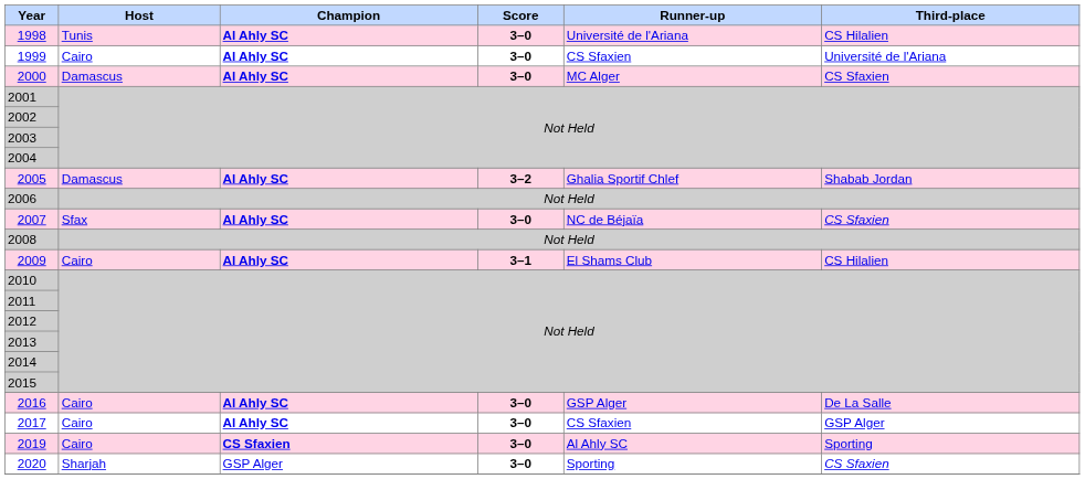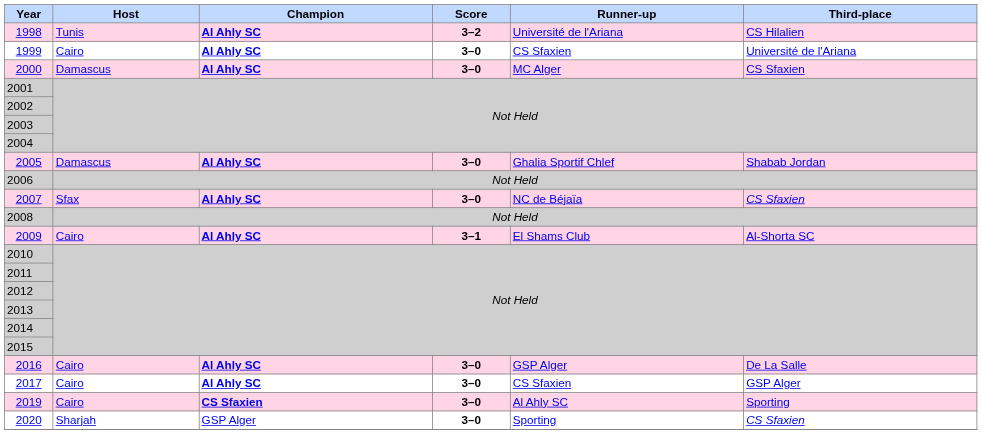 <table cellpadding="3" cellspacing="0" border="1" style="font-size: 95%; border: gray solid 1px; border-collapse: collapse;width:100%;">
 <tr bgcolor=#C1D8FF>
 <td align=center width=5%><strong>Year</strong></td>
 <td align=center width=15%><strong>Host</strong></td>
 <td align=center width=24%><strong>Champion</strong></td>
 <td align=center width=8%><strong>Score</strong></td>
 <td align=center width=24%><strong>Runner-up</strong></td>
 <td align=center width=24%><strong>Third-place</strong></td>
 </tr>
 <tr bgcolor=#FFD4E4>
 <td align=center><a href='#'>1998</a></td>
 <td> <a href='#'>Tunis</a></td>
 <td> <strong><a href='#'>Al Ahly SC</a></strong></td>
-<td align=center><strong>3–0</strong></td>
+<td align=center><strong> 3–2 </strong></td>
 <td> <a href='#'>Université de l'Ariana</a></td>
 <td> <a href='#'>CS Hilalien</a></td>
 </tr>
 <tr>
 <td align=center><a href='#'>1999</a></td>
 <td> <a href='#'>Cairo</a></td>
 <td> <strong><a href='#'>Al Ahly SC</a></strong></td>
 <td align=center><strong>3–0</strong></td>
 <td> <a href='#'>CS Sfaxien</a></td>
 <td> <a href='#'>Université de l'Ariana</a></td>
 </tr>
 <tr bgcolor=#FFD4E4>
 <td align=center><a href='#'>2000</a></td>
 <td> <a href='#'>Damascus</a></td>
 <td> <strong><a href='#'>Al Ahly SC</a></strong></td>
 <td align=center><strong>3–0</strong></td>
 <td> <a href='#'>MC Alger</a></td>
 <td> <a href='#'>CS Sfaxien</a></td>
 </tr>
 <tr bgcolor=#cfcfcf>
 <td>2001</td>
 <td rowspan=4 colspan=5 align=center bgcolor=#cfcfcf><em>Not Held</em></td>
 </tr>
 <tr bgcolor=#cfcfcf>
 <td>2002</td>
 </tr>
 <tr bgcolor=#cfcfcf>
 <td>2003</td>
 </tr>
 <tr bgcolor=#cfcfcf>
 <td>2004</td>
 </tr>
 <tr bgcolor=#FFD4E4>
 <td align=center><a href='#'>2005</a></td>
 <td> <a href='#'>Damascus</a></td>
 <td> <strong><a href='#'>Al Ahly SC</a></strong></td>
-<td align=center><strong> 3–2 </strong></td>
+<td align=center><strong>3–0</strong></td>
 <td> <a href='#'>Ghalia Sportif Chlef</a></td>
 <td> <a href='#'>Shabab Jordan</a></td>
 </tr>
 <tr bgcolor=#cfcfcf>
 <td>2006</td>
 <td rowspan=1 colspan=5 align=center bgcolor=#cfcfcf><em>Not Held</em></td>
 </tr>
 <tr bgcolor=#FFD4E4>
 <td align=center><a href='#'>2007</a></td>
 <td> <a href='#'>Sfax</a></td>
 <td> <strong><a href='#'>Al Ahly SC</a></strong></td>
 <td align=center><strong>3–0</strong></td>
 <td> <a href='#'>NC de Béjaïa</a></td>
 <td> <em><a href='#'>CS Sfaxien</a></em></td>
 </tr>
 <tr bgcolor=#cfcfcf>
 <td>2008</td>
 <td rowspan=1 colspan=5 align=center bgcolor=#cfcfcf><em>Not Held</em></td>
 </tr>
 <tr bgcolor=#FFD4E4>
 <td align=center><a href='#'>2009</a></td>
 <td> <a href='#'>Cairo</a></td>
 <td> <strong><a href='#'>Al Ahly SC</a></strong></td>
 <td align=center><strong>3–1</strong></td>
 <td> <a href='#'>El Shams Club</a></td>
-<td> <a href='#'>CS Hilalien</a></td>
+<td> <a href='#'>Al-Shorta SC</a></td>
 </tr>
 <tr bgcolor=#cfcfcf>
 <td>2010</td>
 <td rowspan=6 colspan=5 align=center bgcolor=#cfcfcf><em>Not Held</em></td>
 </tr>
 <tr bgcolor=#cfcfcf>
 <td>2011</td>
 </tr>
 <tr bgcolor=#cfcfcf>
 <td>2012</td>
 </tr>
 <tr bgcolor=#cfcfcf>
 <td>2013</td>
 </tr>
 <tr bgcolor=#cfcfcf>
 <td>2014</td>
 </tr>
 <tr bgcolor=#cfcfcf>
 <td>2015</td>
 </tr>
 <tr bgcolor=#FFD4E4>
 <td align=center><a href='#'>2016</a></td>
 <td> <a href='#'>Cairo</a></td>
 <td> <strong><a href='#'>Al Ahly SC</a></strong></td>
 <td align=center><strong>3–0</strong></td>
 <td><a href='#'>GSP Alger</a></td>
 <td> <a href='#'>De La Salle</a></td>
 </tr>
 <tr>
 <td align=center><a href='#'>2017</a></td>
 <td> <a href='#'>Cairo</a></td>
 <td> <strong><a href='#'>Al Ahly SC</a></strong></td>
 <td align=center><strong>3–0</strong></td>
 <td> <a href='#'>CS Sfaxien</a></td>
 <td><a href='#'>GSP Alger</a></td>
 </tr>
 <tr bgcolor=#FFD4E4>
 <td align=center><a href='#'>2019</a></td>
 <td> <a href='#'>Cairo</a></td>
 <td> <strong><a href='#'>CS Sfaxien</a></strong></td>
 <td align=center><strong>3–0</strong></td>
 <td> <a href='#'>Al Ahly SC</a></td>
 <td> <a href='#'>Sporting</a></td>
 </tr>
 <tr>
 <td align=center><a href='#'>2020</a></td>
 <td> <a href='#'>Sharjah</a></td>
 <td> <a href='#'>GSP Alger</a></td>
 <td align=center><strong>3–0</strong></td>
 <td> <a href='#'>Sporting</a></td>
 <td> <em><a href='#'>CS Sfaxien</a></em></td>
 </tr>
 <tr>
 </tr>
 </table>
